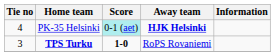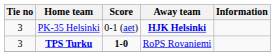 <table class="wikitable" style="text-align:center">
 <tr>
 <th style= width="40px">Tie no</th>
 <th style= width="150px">Home team</th>
 <th style= width="60px">Score</th>
 <th style= width="150px">Away team</th>
 <th style= width="30px">Information</th>
 </tr>
 <tr>
-<td>4</td>
+<td>3</td>
 <td><a href='#'>PK-35 Helsinki</a></td>
-<td style="background: paleturquoise;">0-1 (<a href='#'>aet</a>)</td>
+<td>0-1 (<a href='#'>aet</a>)</td>
 <td><strong><a href='#'>HJK Helsinki</a></strong></td>
 <td></td>
 </tr>
 <tr>
 <td>3</td>
 <td><strong><a href='#'>TPS Turku</a></strong></td>
 <td><strong>1-0</strong></td>
 <td><a href='#'>RoPS Rovaniemi</a></td>
 <td></td>
 </tr>
 <tr>
 </tr>
 </table>
